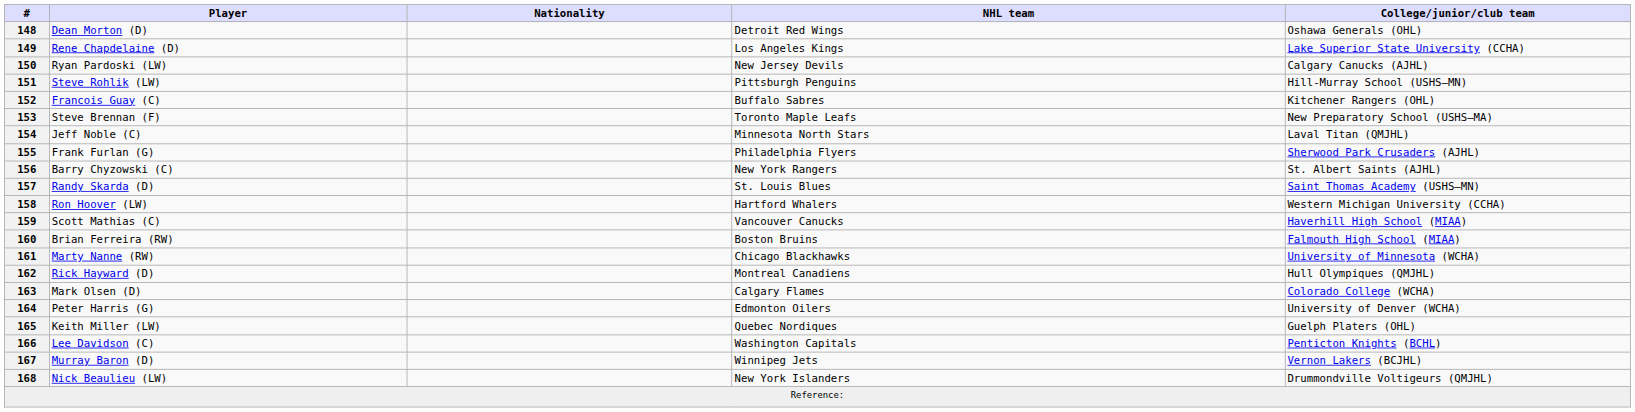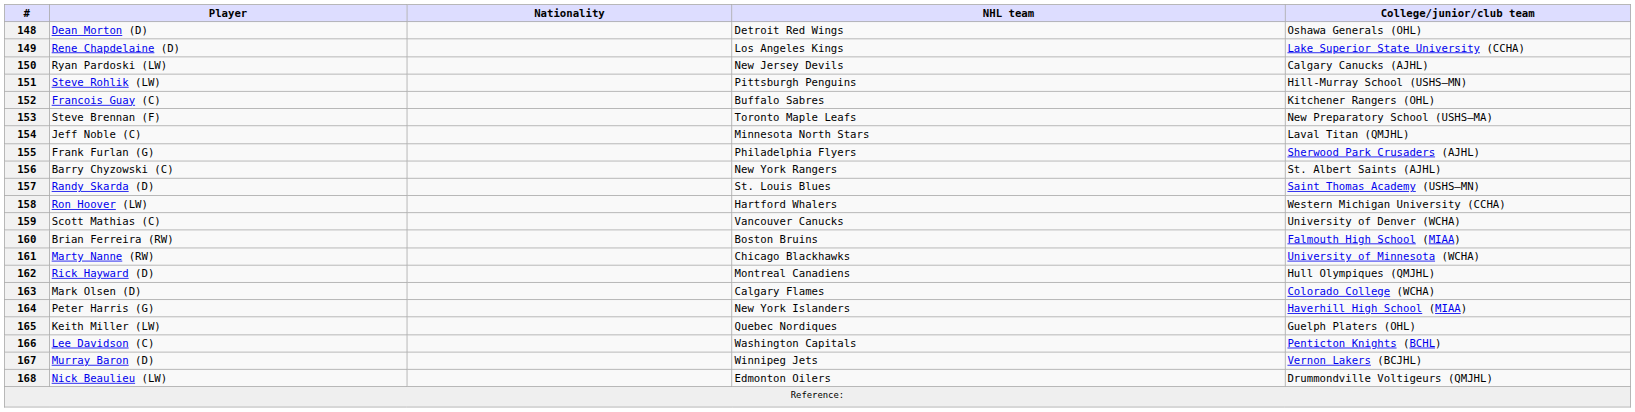 <table class="wikitable" style="width: 100%">
 <tr>
 <th style="background:#ddf; width:2.75%;">#</th>
 <th style="background:#ddf; width:22.0%;">Player</th>
 <th style="background:#ddf; width:20.0%;">Nationality</th>
 <th style="background:#ddf; width:34.0%;">NHL team</th>
 <th style="background:#ddf; width:100.0%;">College/junior/club team</th>
 </tr>
 <tr>
 <th>148</th>
 <td><a href='#'>Dean Morton</a> (D)</td>
 <td></td>
 <td>Detroit Red Wings</td>
 <td>Oshawa Generals (OHL)</td>
 </tr>
 <tr>
 <th>149</th>
 <td><a href='#'>Rene Chapdelaine</a> (D)</td>
 <td></td>
 <td>Los Angeles Kings</td>
 <td><a href='#'>Lake Superior State University</a> (CCHA)</td>
 </tr>
 <tr>
 <th>150</th>
 <td>Ryan Pardoski (LW)</td>
 <td></td>
 <td>New Jersey Devils</td>
 <td>Calgary Canucks (AJHL)</td>
 </tr>
 <tr>
 <th>151</th>
 <td><a href='#'>Steve Rohlik</a> (LW)</td>
 <td></td>
 <td>Pittsburgh Penguins</td>
 <td>Hill-Murray School (USHS–MN)</td>
 </tr>
 <tr>
 <th>152</th>
 <td><a href='#'>Francois Guay</a> (C)</td>
 <td></td>
 <td>Buffalo Sabres</td>
 <td>Kitchener Rangers (OHL)</td>
 </tr>
 <tr>
 <th>153</th>
 <td>Steve Brennan (F)</td>
 <td></td>
 <td>Toronto Maple Leafs</td>
 <td>New Preparatory School (USHS–MA)</td>
 </tr>
 <tr>
 <th>154</th>
 <td>Jeff Noble (C)</td>
 <td></td>
 <td>Minnesota North Stars</td>
 <td>Laval Titan (QMJHL)</td>
 </tr>
 <tr>
 <th>155</th>
 <td>Frank Furlan (G)</td>
 <td></td>
 <td>Philadelphia Flyers</td>
 <td><a href='#'>Sherwood Park Crusaders</a> (AJHL)</td>
 </tr>
 <tr>
 <th>156</th>
 <td>Barry Chyzowski (C)</td>
 <td></td>
 <td>New York Rangers</td>
 <td>St. Albert Saints (AJHL)</td>
 </tr>
 <tr>
 <th>157</th>
 <td><a href='#'>Randy Skarda</a> (D)</td>
 <td></td>
 <td>St. Louis Blues</td>
 <td><a href='#'>Saint Thomas Academy</a> (USHS–MN)</td>
 </tr>
 <tr>
 <th>158</th>
 <td><a href='#'>Ron Hoover</a> (LW)</td>
 <td></td>
 <td>Hartford Whalers</td>
 <td>Western Michigan University (CCHA)</td>
 </tr>
 <tr>
 <th>159</th>
 <td>Scott Mathias (C)</td>
 <td></td>
 <td>Vancouver Canucks</td>
-<td><a href='#'>Haverhill High School</a> (<a href='#'>MIAA</a>)</td>
+<td>University of Denver (WCHA)</td>
 </tr>
 <tr>
 <th>160</th>
 <td>Brian Ferreira (RW)</td>
 <td></td>
 <td>Boston Bruins</td>
 <td><a href='#'>Falmouth High School</a> (<a href='#'>MIAA</a>)</td>
 </tr>
 <tr>
 <th>161</th>
 <td><a href='#'>Marty Nanne</a> (RW)</td>
 <td></td>
 <td>Chicago Blackhawks</td>
 <td><a href='#'>University of Minnesota</a> (WCHA)</td>
 </tr>
 <tr>
 <th>162</th>
 <td><a href='#'>Rick Hayward</a> (D)</td>
 <td></td>
 <td>Montreal Canadiens</td>
 <td>Hull Olympiques (QMJHL)</td>
 </tr>
 <tr>
 <th>163</th>
 <td>Mark Olsen (D)</td>
 <td></td>
 <td>Calgary Flames</td>
 <td><a href='#'>Colorado College</a> (WCHA)</td>
 </tr>
 <tr>
 <th>164</th>
 <td>Peter Harris (G)</td>
 <td></td>
-<td>Edmonton Oilers</td>
-<td>University of Denver (WCHA)</td>
+<td>New York Islanders</td>
+<td><a href='#'>Haverhill High School</a> (<a href='#'>MIAA</a>)</td>
 </tr>
 <tr>
 <th>165</th>
 <td>Keith Miller (LW)</td>
 <td></td>
 <td>Quebec Nordiques</td>
 <td>Guelph Platers (OHL)</td>
 </tr>
 <tr>
 <th>166</th>
 <td><a href='#'>Lee Davidson</a> (C)</td>
 <td></td>
 <td>Washington Capitals</td>
 <td><a href='#'>Penticton Knights</a> (<a href='#'>BCHL</a>)</td>
 </tr>
 <tr>
 <th>167</th>
 <td><a href='#'>Murray Baron</a> (D)</td>
 <td></td>
 <td>Winnipeg Jets</td>
 <td><a href='#'>Vernon Lakers</a> (BCJHL)</td>
 </tr>
 <tr>
 <th>168</th>
 <td><a href='#'>Nick Beaulieu</a> (LW)</td>
 <td></td>
-<td>New York Islanders</td>
+<td>Edmonton Oilers</td>
 <td>Drummondville Voltigeurs (QMJHL)</td>
 </tr>
 <tr>
 <td align=center colspan="6" bgcolor="#efefef"><sup>Reference:   </sup></td>
 </tr>
 </table>
